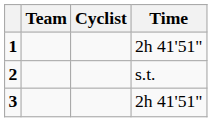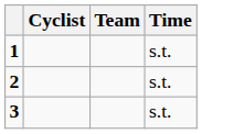 <table class=wikitable>
 <tr>
 <th></th>
+<th>Cyclist</th>
 <th>Team</th>
-<th>Cyclist</th>
 <th>Time</th>
 </tr>
 <tr>
 <td><strong>1</strong></td>
 <td></td>
 <td></td>
-<td>2h 41'51"</td>
+<td>s.t.</td>
 </tr>
 <tr>
 <td><strong>2</strong></td>
 <td></td>
 <td></td>
 <td>s.t.</td>
 </tr>
 <tr>
 <td><strong>3</strong></td>
 <td></td>
 <td></td>
-<td>2h 41'51"</td>
+<td>s.t.</td>
 </tr>
 </table>
